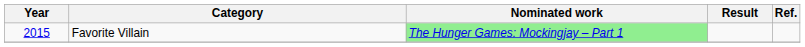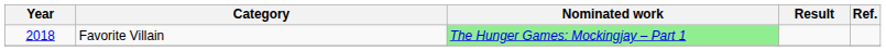 <table class=wikitable>
 <tr>
 <th scope="col" style="width:5em;">Year</th>
 <th scope="col" style="width:28em;">Category</th>
 <th scope="col" style="width:25em;">Nominated work</th>
 <th scope="col" style="width:5em;">Result</th>
 <th>Ref.</th>
 </tr>
 <tr>
-<td style="text-align:center;"><a href='#'>2015</a></td>
+<td style="text-align:center;"><a href='#'>2018</a></td>
 <td>Favorite Villain</td>
 <td style="background: lightgreen;"><em><a href='#'>The Hunger Games: Mockingjay – Part 1</a></em></td>
 <td></td>
 <td align="center"></td>
 </tr>
 <tr>
 </tr>
 </table>
